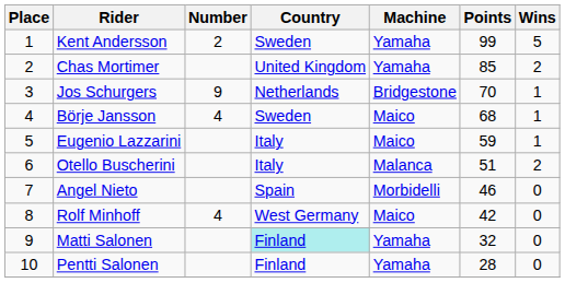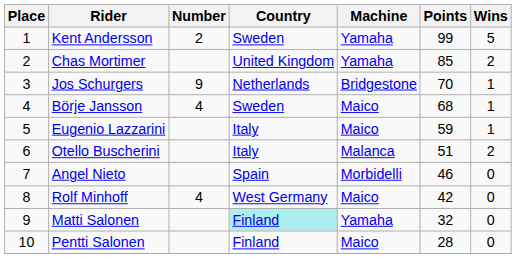 <table class="wikitable" style="font-size: 95%;">
 <tr>
 <th>Place</th>
 <th>Rider</th>
 <th>Number</th>
 <th>Country</th>
 <th>Machine</th>
 <th>Points</th>
 <th>Wins</th>
 </tr>
 <tr>
 <td align="center">1</td>
 <td> <a href='#'>Kent Andersson</a></td>
 <td align="center">2</td>
 <td><a href='#'>Sweden</a></td>
 <td><a href='#'>Yamaha</a></td>
 <td align="center">99</td>
 <td align="center">5</td>
 </tr>
 <tr>
 <td align="center">2</td>
 <td> <a href='#'>Chas Mortimer</a></td>
 <td></td>
 <td><a href='#'>United Kingdom</a></td>
 <td><a href='#'>Yamaha</a></td>
 <td align="center">85</td>
 <td align="center">2</td>
 </tr>
 <tr>
 <td align="center">3</td>
 <td> <a href='#'>Jos Schurgers</a></td>
 <td align="center">9</td>
 <td><a href='#'>Netherlands</a></td>
 <td><a href='#'>Bridgestone</a></td>
 <td align="center">70</td>
 <td align="center">1</td>
 </tr>
 <tr>
 <td align="center">4</td>
 <td> <a href='#'>Börje Jansson</a></td>
 <td align="center">4</td>
 <td><a href='#'>Sweden</a></td>
 <td><a href='#'>Maico</a></td>
 <td align="center">68</td>
 <td align="center">1</td>
 </tr>
 <tr>
 <td align="center">5</td>
 <td> <a href='#'>Eugenio Lazzarini</a></td>
 <td></td>
 <td><a href='#'>Italy</a></td>
 <td><a href='#'>Maico</a></td>
 <td align="center">59</td>
 <td align="center">1</td>
 </tr>
 <tr>
 <td align="center">6</td>
 <td> <a href='#'>Otello Buscherini</a></td>
 <td></td>
 <td><a href='#'>Italy</a></td>
 <td><a href='#'>Malanca</a></td>
 <td align="center">51</td>
 <td align="center">2</td>
 </tr>
 <tr>
 <td align="center">7</td>
 <td> <a href='#'>Angel Nieto</a></td>
 <td></td>
 <td><a href='#'>Spain</a></td>
 <td><a href='#'>Morbidelli</a></td>
 <td align="center">46</td>
 <td align="center">0</td>
 </tr>
 <tr>
 <td align="center">8</td>
 <td> <a href='#'>Rolf Minhoff</a></td>
 <td align="center">4</td>
 <td><a href='#'>West Germany</a></td>
 <td><a href='#'>Maico</a></td>
 <td align="center">42</td>
 <td align="center">0</td>
 </tr>
 <tr>
 <td align="center">9</td>
 <td> <a href='#'>Matti Salonen</a></td>
 <td></td>
 <td style="background: paleturquoise;"><a href='#'>Finland</a></td>
 <td><a href='#'>Yamaha</a></td>
 <td align="center">32</td>
 <td align="center">0</td>
 </tr>
 <tr>
 <td align="center">10</td>
 <td> <a href='#'>Pentti Salonen</a></td>
 <td></td>
 <td><a href='#'>Finland</a></td>
-<td><a href='#'>Yamaha</a></td>
+<td><a href='#'>Maico</a></td>
 <td align="center">28</td>
 <td align="center">0</td>
 </tr>
 <tr>
 </tr>
 </table>
